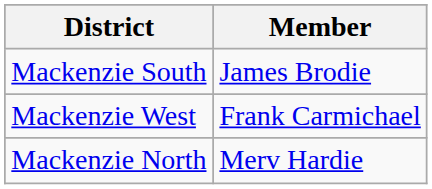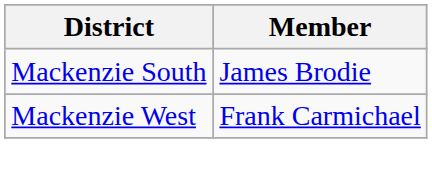 <table class="wikitable">
 <tr>
 <th>District</th>
 <th>Member</th>
 </tr>
 <tr>
 <td><a href='#'>Mackenzie South</a></td>
 <td><a href='#'>James Brodie</a></td>
 </tr>
 <tr>
 <td><a href='#'>Mackenzie West</a></td>
 <td><a href='#'>Frank Carmichael</a></td>
 </tr>
-<tr>
-<td><a href='#'>Mackenzie North</a></td>
-<td><a href='#'>Merv Hardie</a></td>
-</tr>
 </table>
